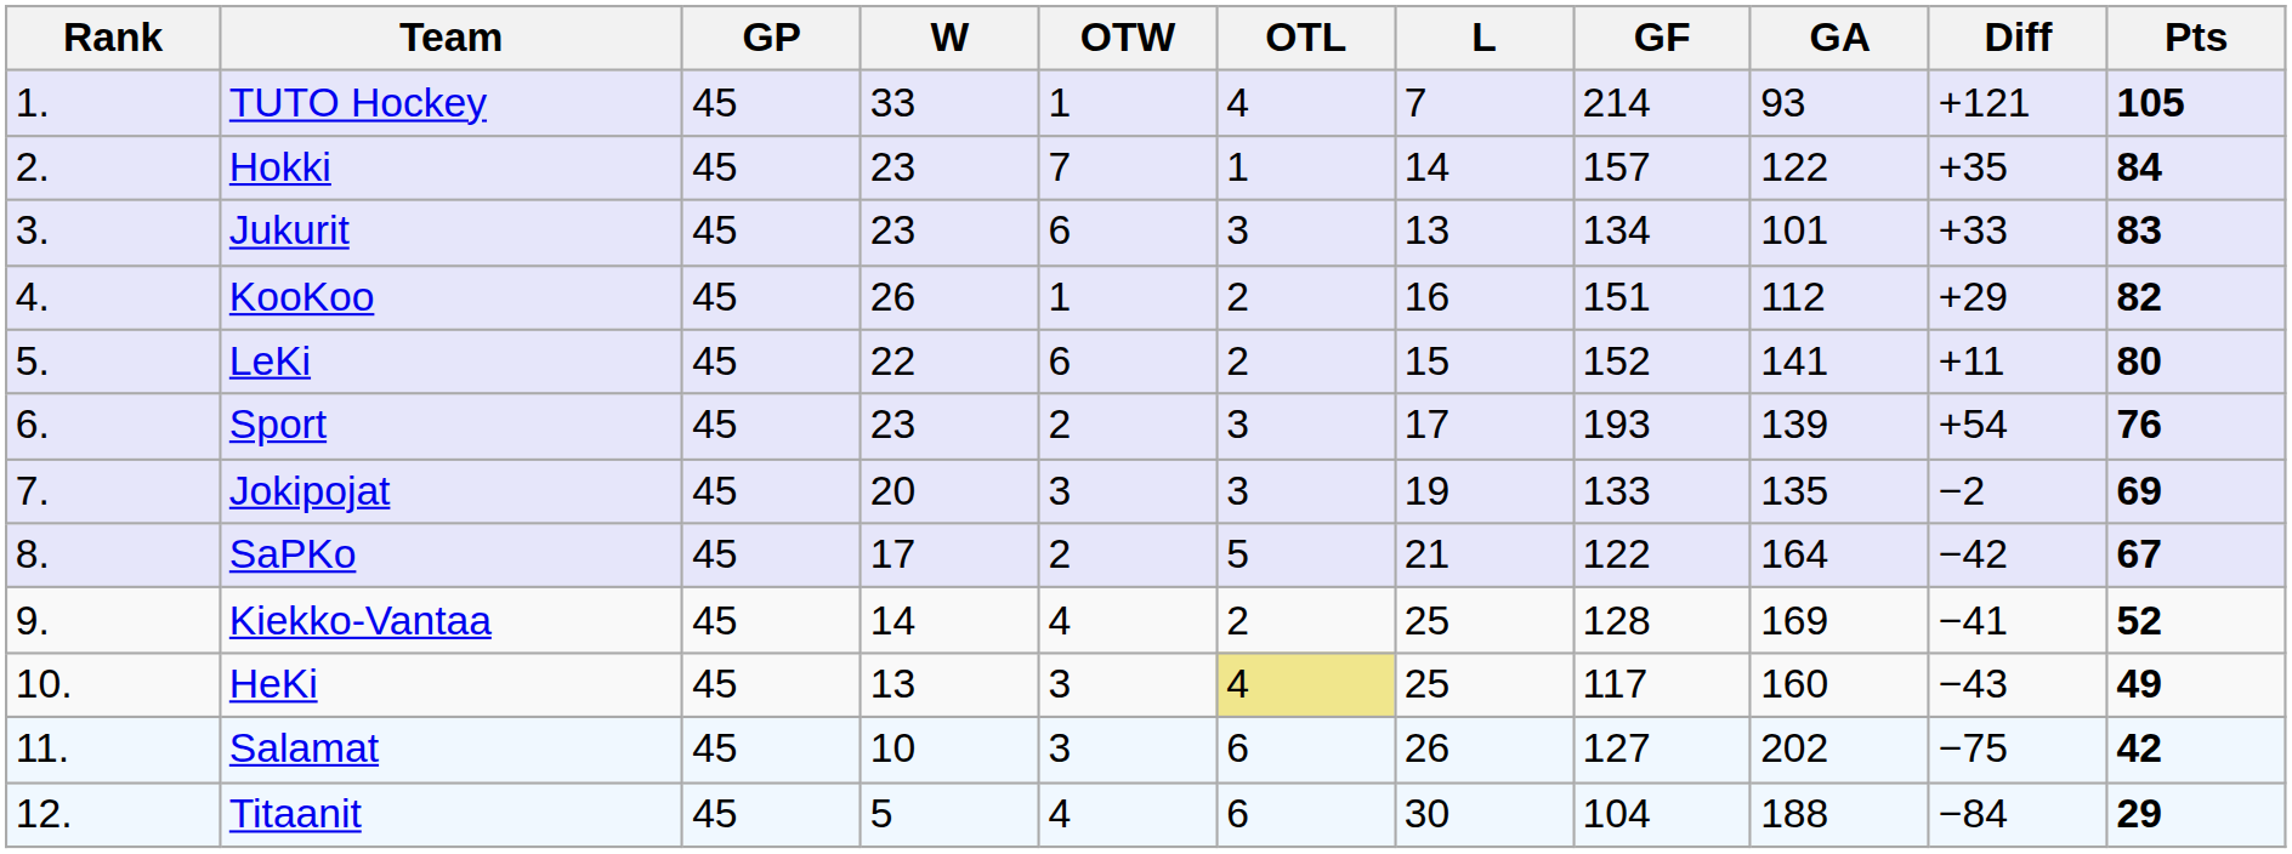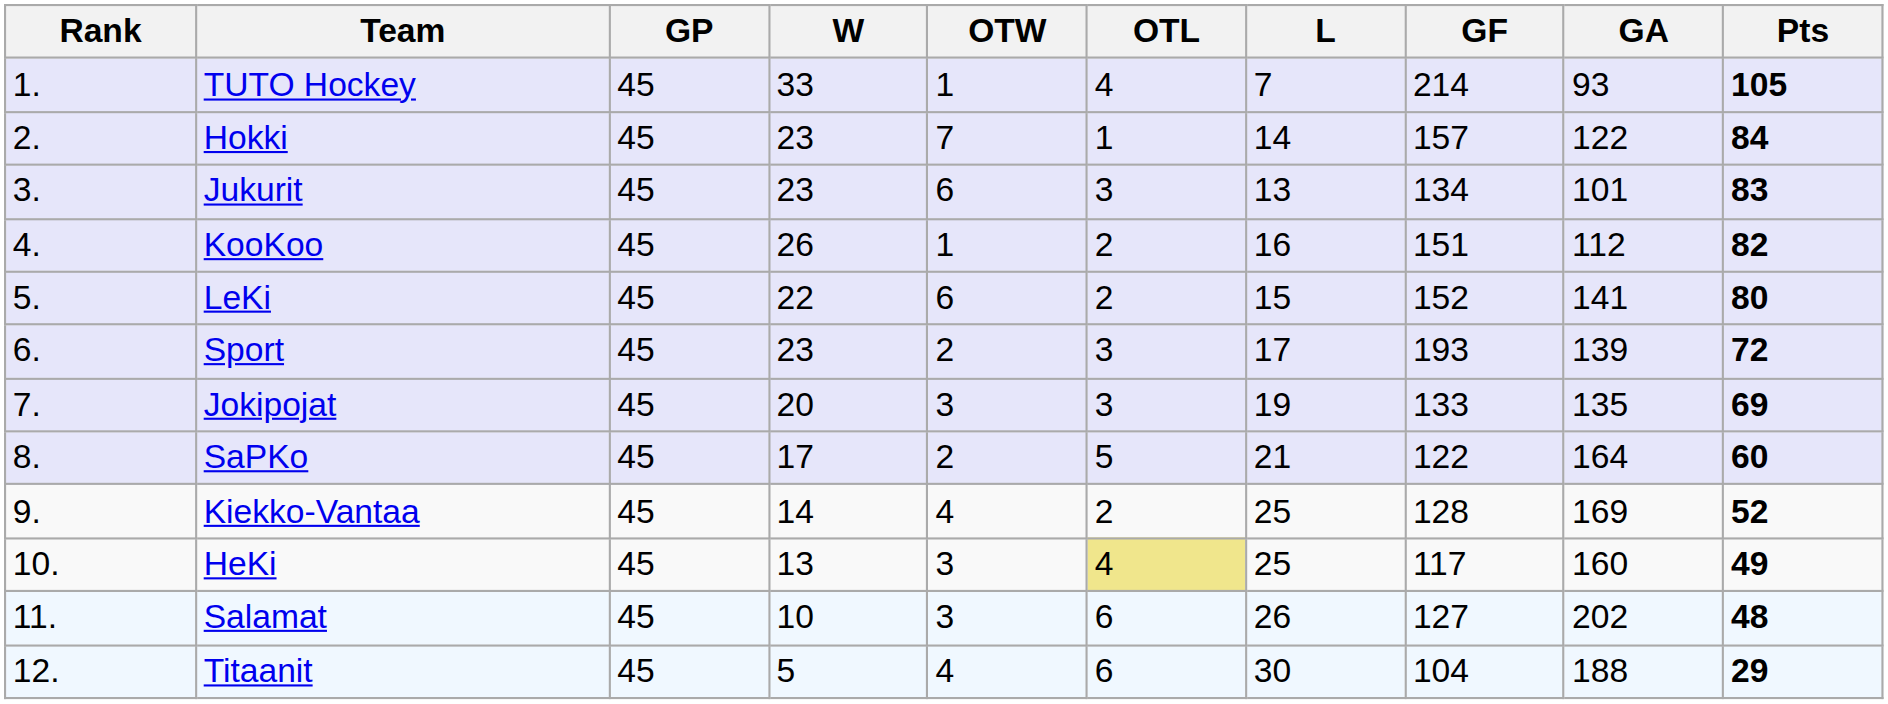 <table class="wikitable">
 <tr>
 <th bgcolor="#DDDDFF" width="6%" align="left">Rank</th>
 <th bgcolor="#DDDDFF" width="13%">Team</th>
 <th bgcolor="#DDDDFF" width="5%">GP</th>
 <th bgcolor="#DDDDFF" width="5%">W</th>
 <th bgcolor="#DDDDFF" width="5%">OTW</th>
 <th bgcolor="#DDDDFF" width="5%">OTL</th>
 <th bgcolor="#DDDDFF" width="5%">L</th>
 <th bgcolor="#DDDDFF" width="5%">GF</th>
 <th bgcolor="#DDDDFF" width="5%">GA</th>
-<th bgcolor="#DDDDFF" width="5%">Diff</th>
 <th bgcolor="#DDDDFF" width="5%">Pts</th>
 </tr>
 <tr bgcolor="#e6e6fa">
 <td align="left">1.</td>
 <td><a href='#'>TUTO Hockey</a></td>
 <td>45</td>
 <td>33</td>
 <td>1</td>
 <td>4</td>
 <td>7</td>
 <td>214</td>
 <td>93</td>
-<td>+121</td>
 <td><strong>105</strong></td>
 </tr>
 <tr bgcolor="#e6e6fa">
 <td align="left">2.</td>
 <td><a href='#'>Hokki</a></td>
 <td>45</td>
 <td>23</td>
 <td>7</td>
 <td>1</td>
 <td>14</td>
 <td>157</td>
 <td>122</td>
-<td>+35</td>
 <td><strong>84</strong></td>
 </tr>
 <tr bgcolor="#e6e6fa">
 <td align="left">3.</td>
 <td><a href='#'>Jukurit</a></td>
 <td>45</td>
 <td>23</td>
 <td>6</td>
 <td>3</td>
 <td>13</td>
 <td>134</td>
 <td>101</td>
-<td>+33</td>
 <td><strong>83</strong></td>
 </tr>
 <tr bgcolor="#e6e6fa">
 <td align="left">4.</td>
 <td><a href='#'>KooKoo</a></td>
 <td>45</td>
 <td>26</td>
 <td>1</td>
 <td>2</td>
 <td>16</td>
 <td>151</td>
 <td>112</td>
-<td>+29</td>
 <td><strong>82</strong></td>
 </tr>
 <tr bgcolor="#e6e6fa">
 <td align="left">5.</td>
 <td><a href='#'>LeKi</a></td>
 <td>45</td>
 <td>22</td>
 <td>6</td>
 <td>2</td>
 <td>15</td>
 <td>152</td>
 <td>141</td>
-<td>+11</td>
 <td><strong>80</strong></td>
 </tr>
 <tr bgcolor="#e6e6fa">
 <td align="left">6.</td>
 <td><a href='#'>Sport</a></td>
 <td>45</td>
 <td>23</td>
 <td>2</td>
 <td>3</td>
 <td>17</td>
 <td>193</td>
 <td>139</td>
-<td>+54</td>
-<td><strong>76</strong></td>
+<td><strong>72</strong></td>
 </tr>
 <tr bgcolor="#e6e6fa">
 <td align="left">7.</td>
 <td><a href='#'>Jokipojat</a></td>
 <td>45</td>
 <td>20</td>
 <td>3</td>
 <td>3</td>
 <td>19</td>
 <td>133</td>
 <td>135</td>
-<td>−2</td>
 <td><strong>69</strong></td>
 </tr>
 <tr bgcolor="#e6e6fa">
 <td align="left">8.</td>
 <td><a href='#'>SaPKo</a></td>
 <td>45</td>
 <td>17</td>
 <td>2</td>
 <td>5</td>
 <td>21</td>
 <td>122</td>
 <td>164</td>
-<td>−42</td>
-<td><strong>67</strong></td>
+<td><strong>60</strong></td>
 </tr>
 <tr>
 <td align="left">9.</td>
 <td><a href='#'>Kiekko-Vantaa</a></td>
 <td>45</td>
 <td>14</td>
 <td>4</td>
 <td>2</td>
 <td>25</td>
 <td>128</td>
 <td>169</td>
-<td>−41</td>
 <td><strong>52</strong></td>
 </tr>
 <tr>
 <td align="left">10.</td>
 <td><a href='#'>HeKi</a></td>
 <td>45</td>
 <td>13</td>
 <td>3</td>
 <td style="background: khaki;">4</td>
 <td>25</td>
 <td>117</td>
 <td>160</td>
-<td>−43</td>
 <td><strong>49</strong></td>
 </tr>
 <tr bgcolor="#f0f8ff">
 <td align="left">11.</td>
 <td><a href='#'>Salamat</a></td>
 <td>45</td>
 <td>10</td>
 <td>3</td>
 <td>6</td>
 <td>26</td>
 <td>127</td>
 <td>202</td>
-<td>−75</td>
-<td><strong>42</strong></td>
+<td><strong>48</strong></td>
 </tr>
 <tr bgcolor="#f0f8ff">
 <td align="left">12.</td>
 <td><a href='#'>Titaanit</a></td>
 <td>45</td>
 <td>5</td>
 <td>4</td>
 <td>6</td>
 <td>30</td>
 <td>104</td>
 <td>188</td>
-<td>−84</td>
 <td><strong>29</strong></td>
 </tr>
 </table>
